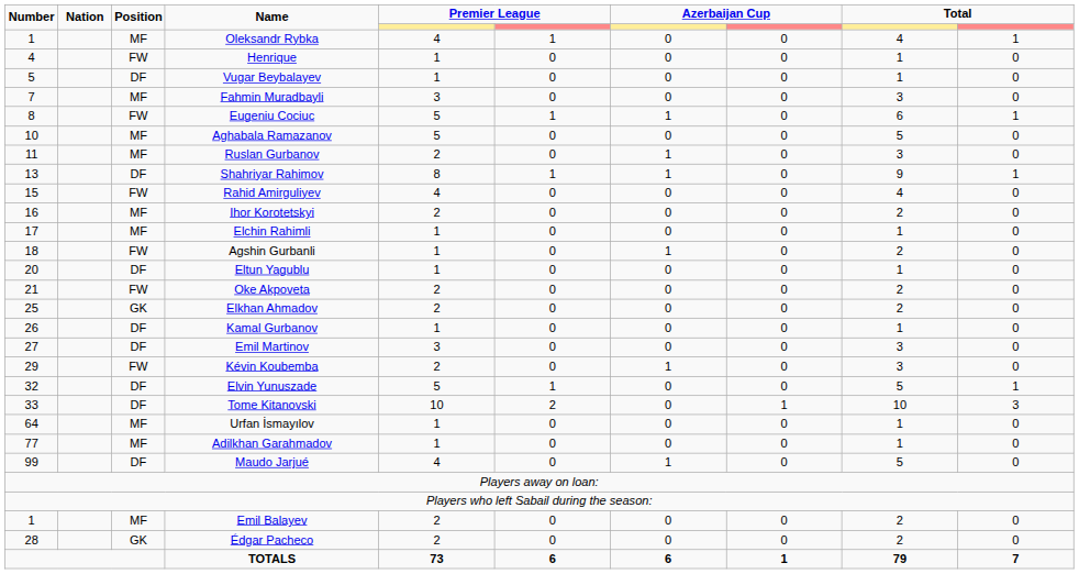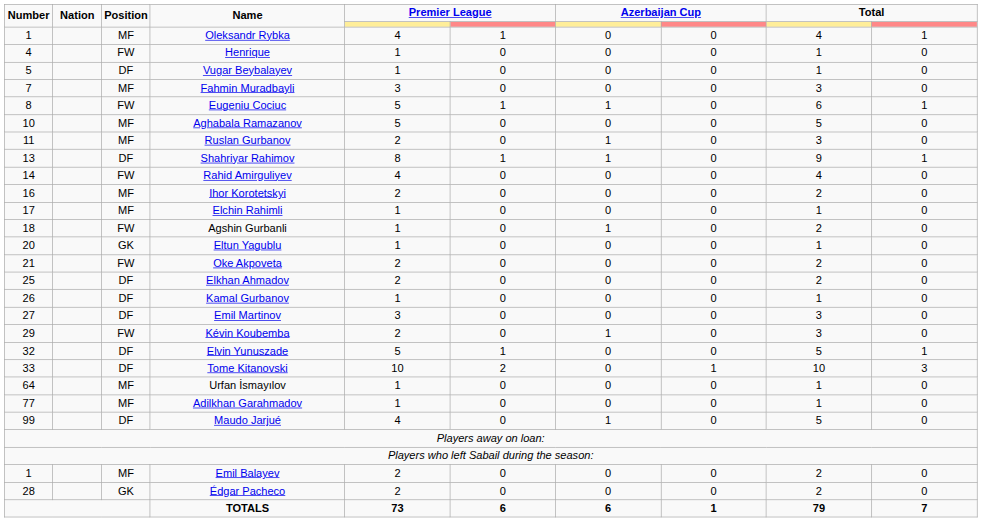 <table class="wikitable" style="text-align:center;">
 <tr>
 <td rowspan="2"  style="width:5%; text-align:center;"><strong>Number</strong></td>
 <td rowspan="2"  style="width:5%; text-align:center;"><strong>Nation</strong></td>
 <td rowspan="2"  style="width:5%; text-align:center;"><strong>Position</strong></td>
 <td rowspan="2"  style="width:20%; text-align:center;"><strong>Name</strong></td>
 <td colspan="2" style="text-align:center;"><strong><a href='#'>Premier League</a></strong></td>
 <td colspan="2" style="text-align:center;"><strong><a href='#'>Azerbaijan Cup</a></strong></td>
 <td colspan="2" style="text-align:center;"><strong>Total</strong></td>
 </tr>
 <tr>
 <th style="width:60px; background:#fe9;"></th>
 <th style="width:60px; background:#ff8888;"></th>
 <th style="width:60px; background:#fe9;"></th>
 <th style="width:60px; background:#ff8888;"></th>
 <th style="width:60px; background:#fe9;"></th>
 <th style="width:60px; background:#ff8888;"></th>
 </tr>
 <tr>
 <td>1</td>
 <td></td>
 <td>MF</td>
 <td><a href='#'>Oleksandr Rybka</a></td>
 <td>4</td>
 <td>1</td>
 <td>0</td>
 <td>0</td>
 <td>4</td>
 <td>1</td>
 </tr>
 <tr>
 <td>4</td>
 <td></td>
 <td>FW</td>
 <td><a href='#'>Henrique</a></td>
 <td>1</td>
 <td>0</td>
 <td>0</td>
 <td>0</td>
 <td>1</td>
 <td>0</td>
 </tr>
 <tr>
 <td>5</td>
 <td></td>
 <td>DF</td>
 <td><a href='#'>Vugar Beybalayev</a></td>
 <td>1</td>
 <td>0</td>
 <td>0</td>
 <td>0</td>
 <td>1</td>
 <td>0</td>
 </tr>
 <tr>
 <td>7</td>
 <td></td>
 <td>MF</td>
 <td><a href='#'>Fahmin Muradbayli</a></td>
 <td>3</td>
 <td>0</td>
 <td>0</td>
 <td>0</td>
 <td>3</td>
 <td>0</td>
 </tr>
 <tr>
 <td>8</td>
 <td></td>
 <td>FW</td>
 <td><a href='#'>Eugeniu Cociuc</a></td>
 <td>5</td>
 <td>1</td>
 <td>1</td>
 <td>0</td>
 <td>6</td>
 <td>1</td>
 </tr>
 <tr>
 <td>10</td>
 <td></td>
 <td>MF</td>
 <td><a href='#'>Aghabala Ramazanov</a></td>
 <td>5</td>
 <td>0</td>
 <td>0</td>
 <td>0</td>
 <td>5</td>
 <td>0</td>
 </tr>
 <tr>
 <td>11</td>
 <td></td>
 <td>MF</td>
 <td><a href='#'>Ruslan Gurbanov</a></td>
 <td>2</td>
 <td>0</td>
 <td>1</td>
 <td>0</td>
 <td>3</td>
 <td>0</td>
 </tr>
 <tr>
 <td>13</td>
 <td></td>
 <td>DF</td>
 <td><a href='#'>Shahriyar Rahimov</a></td>
 <td>8</td>
 <td>1</td>
 <td>1</td>
 <td>0</td>
 <td>9</td>
 <td>1</td>
 </tr>
 <tr>
-<td>15</td>
+<td>14</td>
 <td></td>
 <td>FW</td>
 <td><a href='#'>Rahid Amirguliyev</a></td>
 <td>4</td>
 <td>0</td>
 <td>0</td>
 <td>0</td>
 <td>4</td>
 <td>0</td>
 </tr>
 <tr>
 <td>16</td>
 <td></td>
 <td>MF</td>
 <td><a href='#'>Ihor Korotetskyi</a></td>
 <td>2</td>
 <td>0</td>
 <td>0</td>
 <td>0</td>
 <td>2</td>
 <td>0</td>
 </tr>
 <tr>
 <td>17</td>
 <td></td>
 <td>MF</td>
 <td><a href='#'>Elchin Rahimli</a></td>
 <td>1</td>
 <td>0</td>
 <td>0</td>
 <td>0</td>
 <td>1</td>
 <td>0</td>
 </tr>
 <tr>
 <td>18</td>
 <td></td>
 <td>FW</td>
 <td>Agshin Gurbanli</td>
 <td>1</td>
 <td>0</td>
 <td>1</td>
 <td>0</td>
 <td>2</td>
 <td>0</td>
 </tr>
 <tr>
 <td>20</td>
 <td></td>
-<td>DF</td>
+<td>GK</td>
 <td><a href='#'>Eltun Yagublu</a></td>
 <td>1</td>
 <td>0</td>
 <td>0</td>
 <td>0</td>
 <td>1</td>
 <td>0</td>
 </tr>
 <tr>
 <td>21</td>
 <td></td>
 <td>FW</td>
 <td><a href='#'>Oke Akpoveta</a></td>
 <td>2</td>
 <td>0</td>
 <td>0</td>
 <td>0</td>
 <td>2</td>
 <td>0</td>
 </tr>
 <tr>
 <td>25</td>
 <td></td>
-<td>GK</td>
+<td>DF</td>
 <td><a href='#'>Elkhan Ahmadov</a></td>
 <td>2</td>
 <td>0</td>
 <td>0</td>
 <td>0</td>
 <td>2</td>
 <td>0</td>
 </tr>
 <tr>
 <td>26</td>
 <td></td>
 <td>DF</td>
 <td><a href='#'>Kamal Gurbanov</a></td>
 <td>1</td>
 <td>0</td>
 <td>0</td>
 <td>0</td>
 <td>1</td>
 <td>0</td>
 </tr>
 <tr>
 <td>27</td>
 <td></td>
 <td>DF</td>
 <td><a href='#'>Emil Martinov</a></td>
 <td>3</td>
 <td>0</td>
 <td>0</td>
 <td>0</td>
 <td>3</td>
 <td>0</td>
 </tr>
 <tr>
 <td>29</td>
 <td></td>
 <td>FW</td>
 <td><a href='#'>Kévin Koubemba</a></td>
 <td>2</td>
 <td>0</td>
 <td>1</td>
 <td>0</td>
 <td>3</td>
 <td>0</td>
 </tr>
 <tr>
 <td>32</td>
 <td></td>
 <td>DF</td>
 <td><a href='#'>Elvin Yunuszade</a></td>
 <td>5</td>
 <td>1</td>
 <td>0</td>
 <td>0</td>
 <td>5</td>
 <td>1</td>
 </tr>
 <tr>
 <td>33</td>
 <td></td>
 <td>DF</td>
 <td><a href='#'>Tome Kitanovski</a></td>
 <td>10</td>
 <td>2</td>
 <td>0</td>
 <td>1</td>
 <td>10</td>
 <td>3</td>
 </tr>
 <tr>
 <td>64</td>
 <td></td>
 <td>MF</td>
 <td>Urfan İsmayılov</td>
 <td>1</td>
 <td>0</td>
 <td>0</td>
 <td>0</td>
 <td>1</td>
 <td>0</td>
 </tr>
 <tr>
 <td>77</td>
 <td></td>
 <td>MF</td>
 <td><a href='#'>Adilkhan Garahmadov</a></td>
 <td>1</td>
 <td>0</td>
 <td>0</td>
 <td>0</td>
 <td>1</td>
 <td>0</td>
 </tr>
 <tr>
 <td>99</td>
 <td></td>
 <td>DF</td>
 <td><a href='#'>Maudo Jarjué</a></td>
 <td>4</td>
 <td>0</td>
 <td>1</td>
 <td>0</td>
 <td>5</td>
 <td>0</td>
 </tr>
 <tr>
 <td colspan="14"><em>Players away on loan:</em></td>
 </tr>
 <tr>
 <td colspan="14"><em>Players who left Sabail during the season:</em></td>
 </tr>
 <tr>
 <td>1</td>
 <td></td>
 <td>MF</td>
 <td><a href='#'>Emil Balayev</a></td>
 <td>2</td>
 <td>0</td>
 <td>0</td>
 <td>0</td>
 <td>2</td>
 <td>0</td>
 </tr>
 <tr>
 <td>28</td>
 <td></td>
 <td>GK</td>
 <td><a href='#'>Édgar Pacheco</a></td>
 <td>2</td>
 <td>0</td>
 <td>0</td>
 <td>0</td>
 <td>2</td>
 <td>0</td>
 </tr>
 <tr>
 <td colspan="3"></td>
 <td><strong>TOTALS</strong></td>
 <td><strong>73</strong></td>
 <td><strong>6</strong></td>
 <td><strong>6</strong></td>
 <td><strong>1</strong></td>
 <td><strong>79</strong></td>
 <td><strong>7</strong></td>
 </tr>
 </table>
